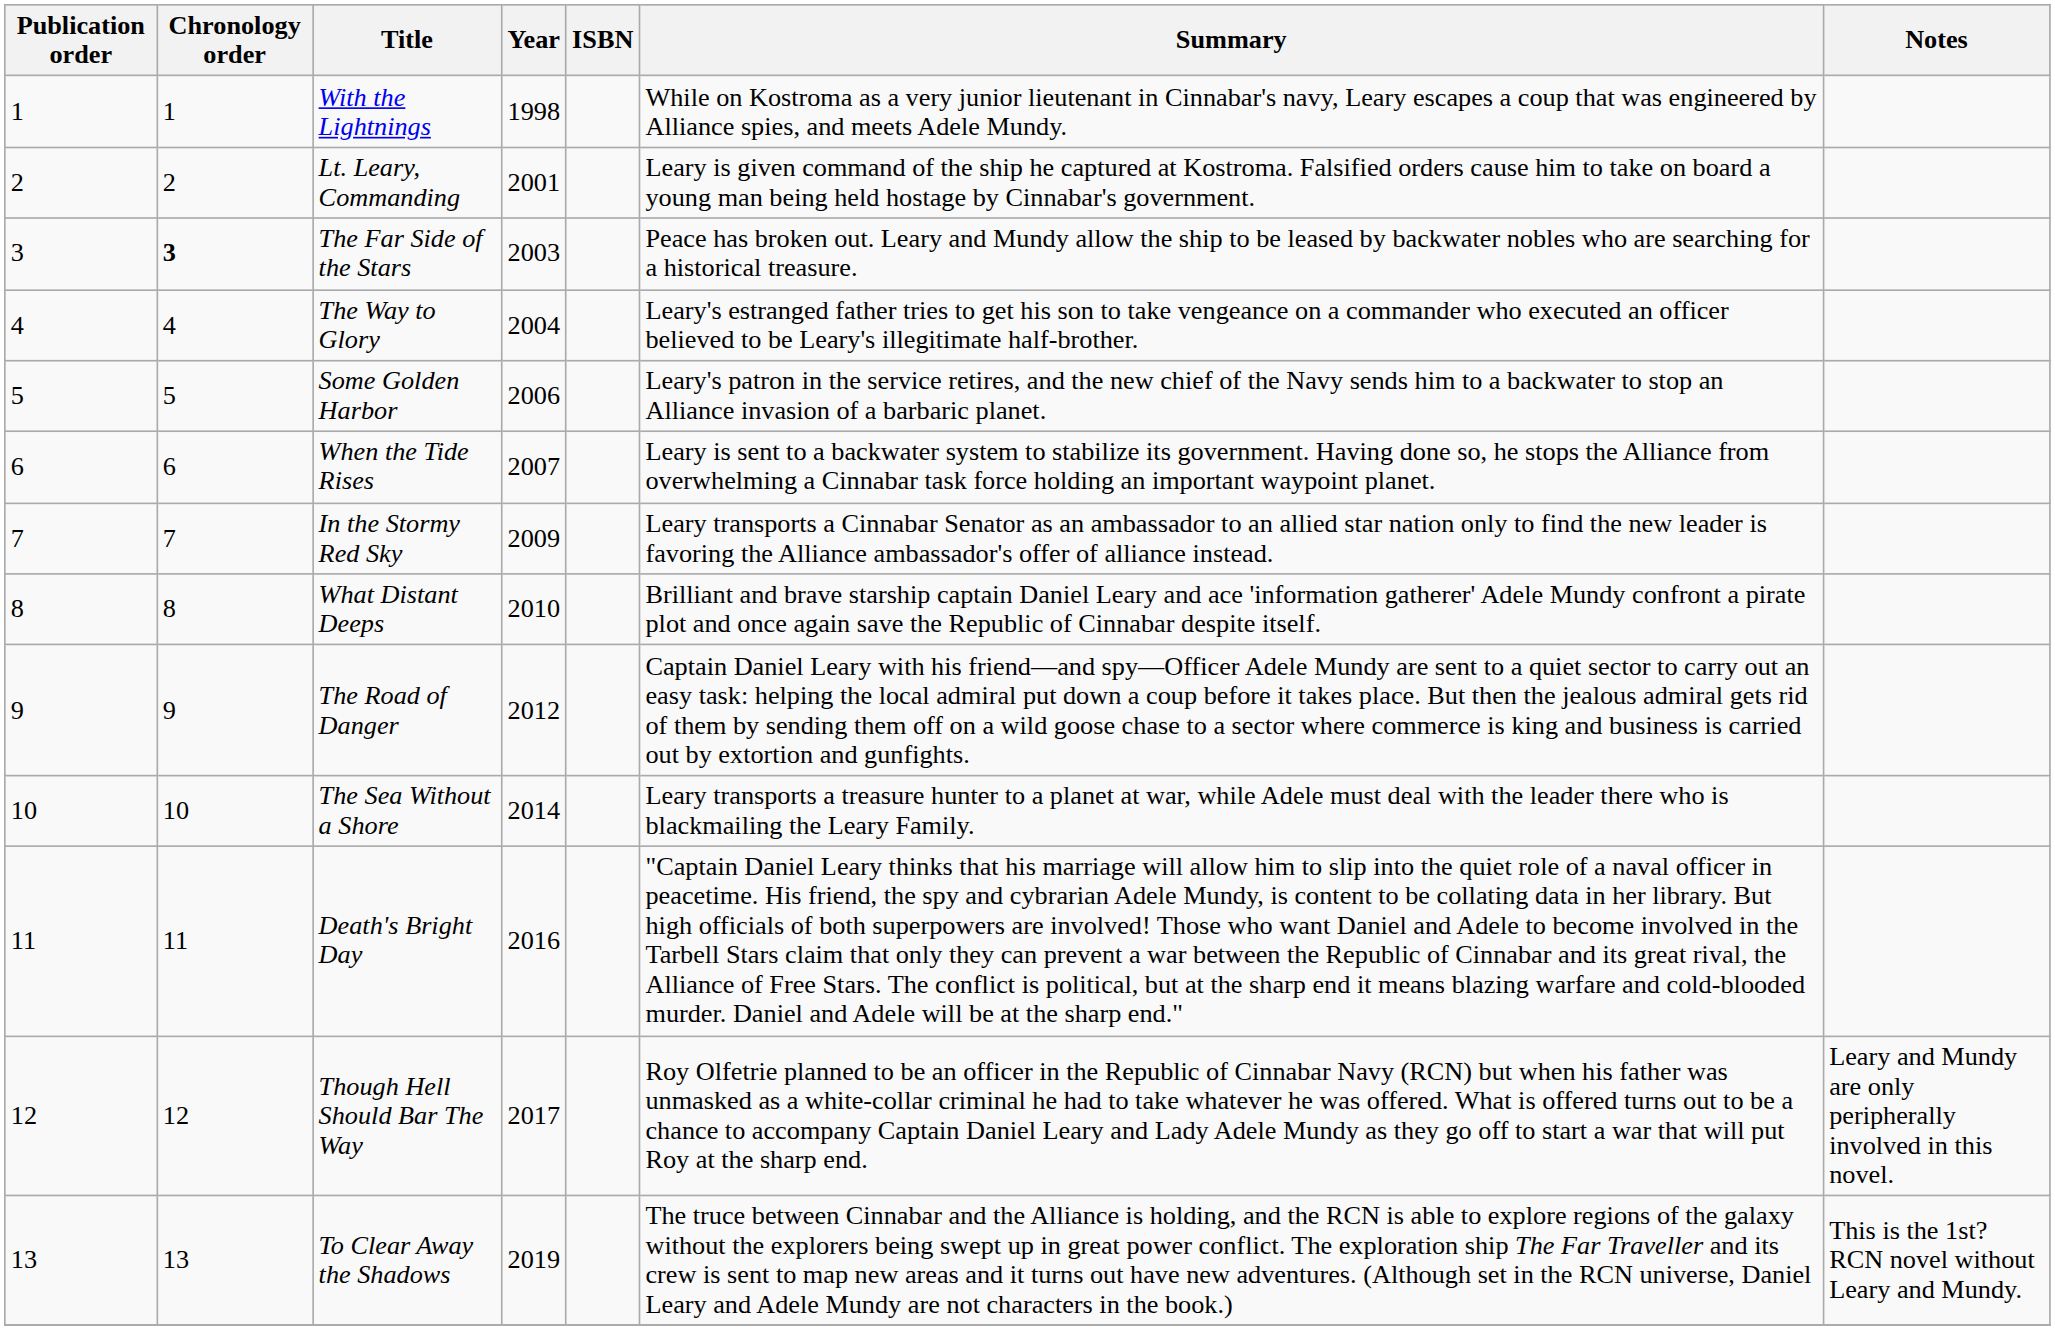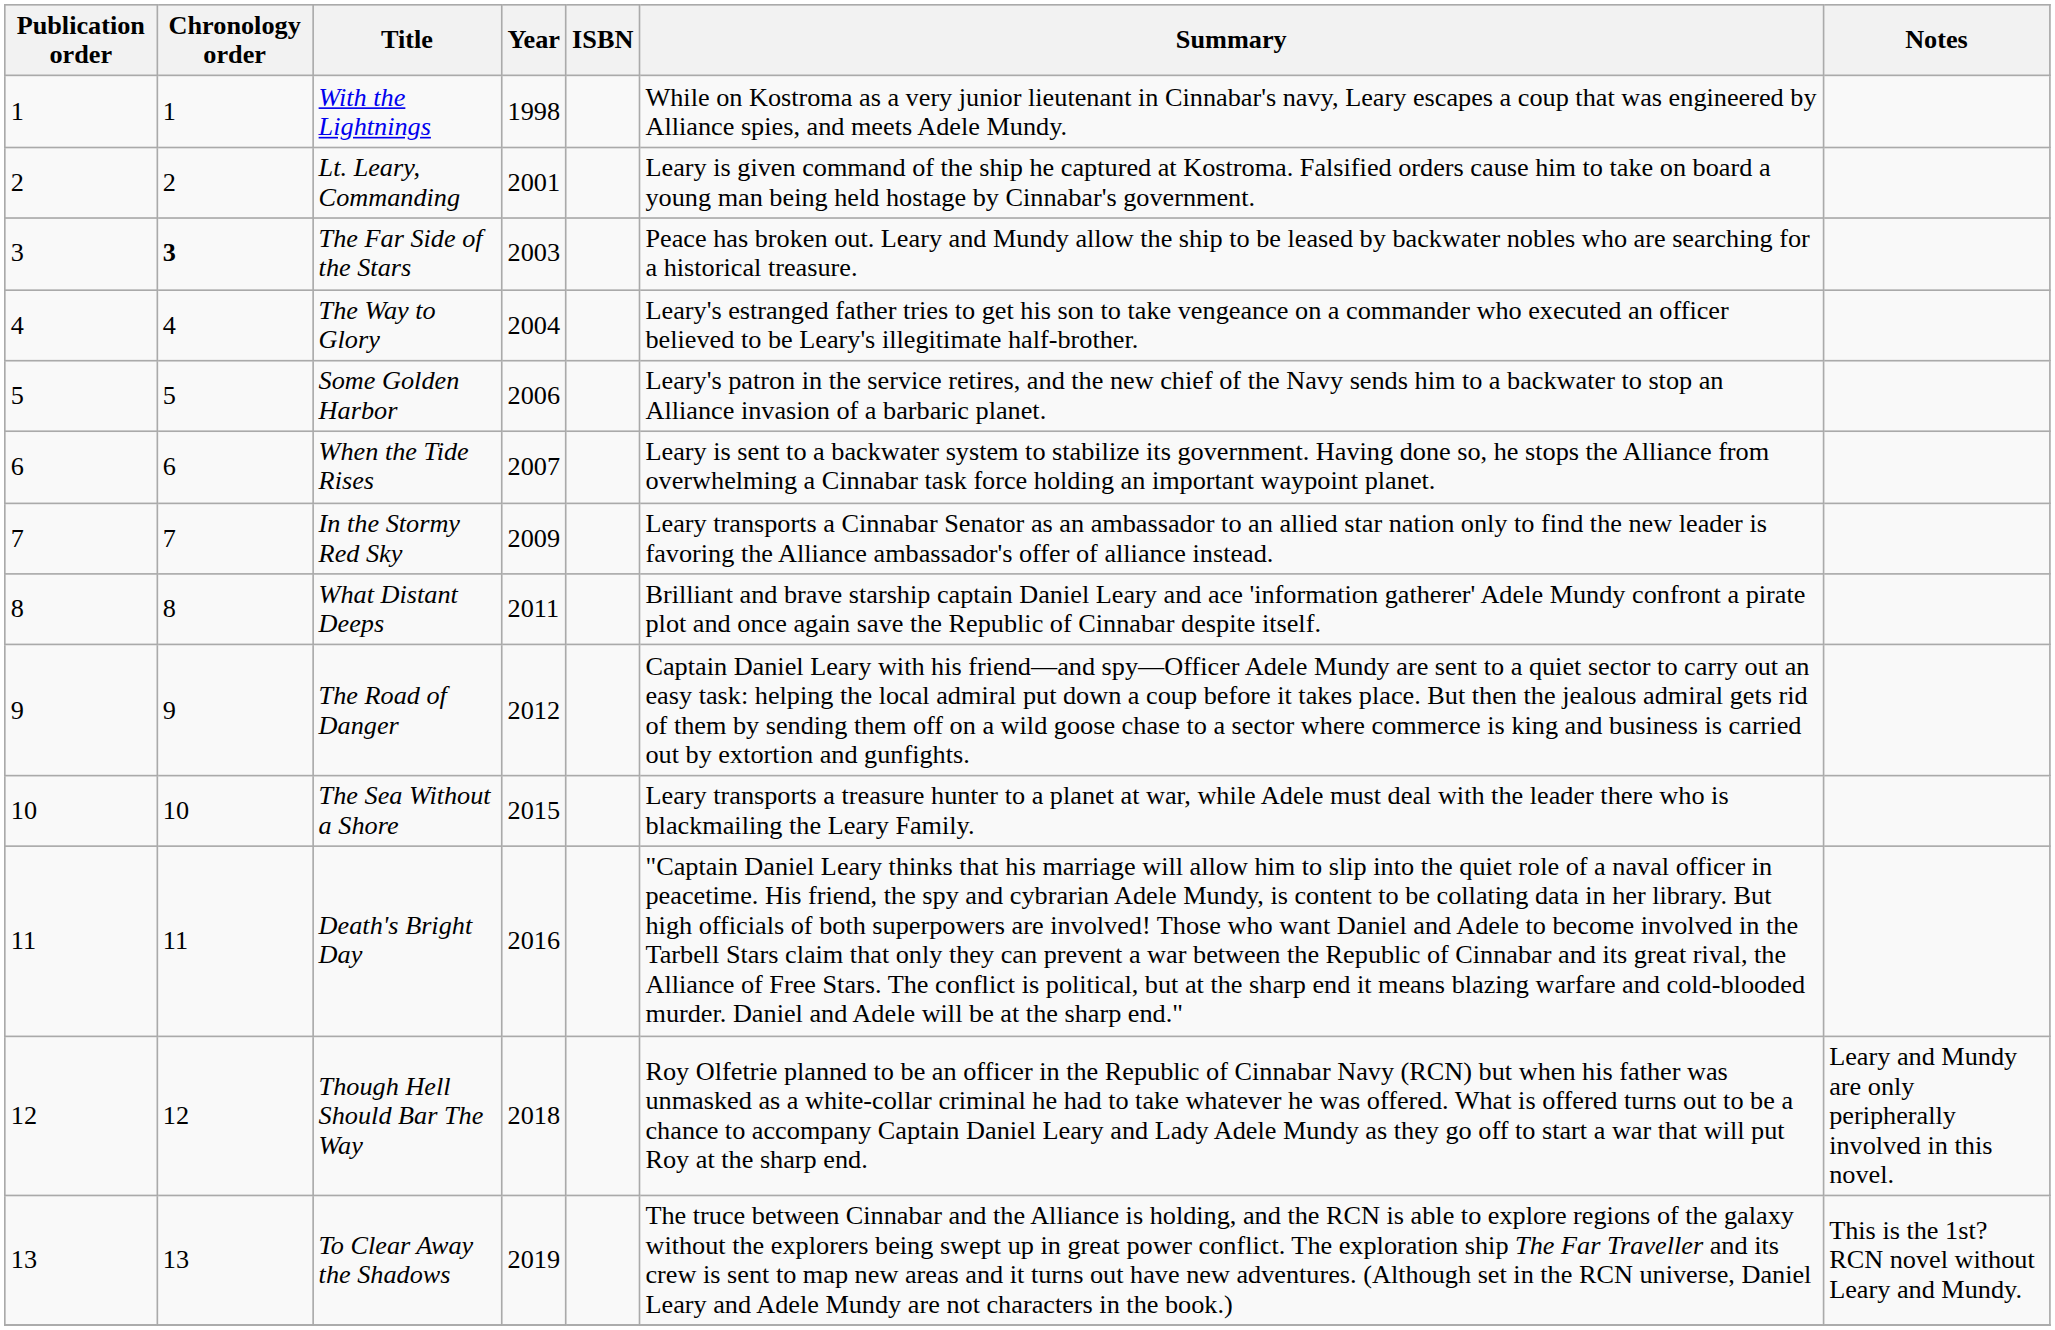 <table class="wikitable">
 <tr>
 <th>Publication order</th>
 <th>Chronology order</th>
 <th>Title</th>
 <th>Year</th>
 <th>ISBN</th>
 <th>Summary</th>
 <th>Notes</th>
 </tr>
 <tr>
 <td>1</td>
 <td>1</td>
 <td><em><a href='#'>With the Lightnings</a></em></td>
 <td>1998</td>
 <td></td>
 <td>While on Kostroma as a very junior lieutenant in Cinnabar's navy, Leary escapes a coup that was engineered by Alliance spies, and meets Adele Mundy.</td>
 <td></td>
 </tr>
 <tr>
 <td>2</td>
 <td>2</td>
 <td><em>Lt. Leary, Commanding</em></td>
 <td>2001</td>
 <td></td>
 <td>Leary is given command of the ship he captured at Kostroma. Falsified orders cause him to take on board a young man being held hostage by Cinnabar's government.</td>
 <td></td>
 </tr>
 <tr>
 <td>3</td>
 <td><strong>3</strong></td>
 <td><em>The Far Side of the Stars</em></td>
 <td>2003</td>
 <td></td>
 <td>Peace has broken out. Leary and Mundy allow the ship to be leased by backwater nobles who are searching for a historical treasure.</td>
 <td></td>
 </tr>
 <tr>
 <td>4</td>
 <td>4</td>
 <td><em>The Way to Glory</em></td>
 <td>2004</td>
 <td></td>
 <td>Leary's estranged father tries to get his son to take vengeance on a commander who executed an officer believed to be Leary's illegitimate half-brother.</td>
 <td></td>
 </tr>
 <tr>
 <td>5</td>
 <td>5</td>
 <td><em>Some Golden Harbor</em></td>
 <td>2006</td>
 <td></td>
 <td>Leary's patron in the service retires, and the new chief of the Navy sends him to a backwater to stop an Alliance invasion of a barbaric planet.</td>
 <td></td>
 </tr>
 <tr>
 <td>6</td>
 <td>6</td>
 <td><em>When the Tide Rises</em></td>
 <td>2007</td>
 <td></td>
 <td>Leary is sent to a backwater system to stabilize its government.  Having done so, he stops the Alliance from overwhelming a Cinnabar task force holding an important waypoint planet.</td>
 <td></td>
 </tr>
 <tr>
 <td>7</td>
 <td>7</td>
 <td><em>In the Stormy Red Sky</em></td>
 <td>2009</td>
 <td></td>
 <td>Leary transports a Cinnabar Senator as an ambassador to an allied star nation only to find the new leader is favoring the Alliance ambassador's offer of alliance instead.</td>
 <td></td>
 </tr>
 <tr>
 <td>8</td>
 <td>8</td>
 <td><em>What Distant Deeps</em></td>
-<td>2010</td>
+<td>2011</td>
 <td></td>
 <td>Brilliant and brave starship captain Daniel Leary and ace 'information gatherer' Adele Mundy confront a pirate plot and once again save the Republic of Cinnabar despite itself.</td>
 <td></td>
 </tr>
 <tr>
 <td>9</td>
 <td>9</td>
 <td><em>The Road of Danger</em></td>
 <td>2012</td>
 <td></td>
 <td>Captain Daniel Leary with his friend—and spy—Officer Adele Mundy are sent to a quiet sector to carry out an easy task: helping the local admiral put down a coup before it takes place. But then the jealous admiral gets rid of them by sending them off on a wild goose chase to a sector where commerce is king and business is carried out by extortion and gunfights.</td>
 <td></td>
 </tr>
 <tr>
 <td>10</td>
 <td>10</td>
 <td><em>The Sea Without a Shore</em></td>
-<td>2014</td>
+<td>2015</td>
 <td></td>
 <td>Leary transports a treasure hunter to a planet at war, while Adele must deal with the leader there who is blackmailing the Leary Family.</td>
 <td></td>
 </tr>
 <tr>
 <td>11</td>
 <td>11</td>
 <td><em>Death's Bright Day</em></td>
 <td>2016</td>
 <td></td>
 <td>"Captain Daniel Leary thinks that his marriage will allow him to slip into the quiet role of a naval officer in peacetime. His friend, the spy and cybrarian Adele Mundy, is content to be collating data in her library. But high officials of both superpowers are involved! Those who want Daniel and Adele to become involved in the Tarbell Stars claim that only they can prevent a war between the Republic of Cinnabar and its great rival, the Alliance of Free Stars. The conflict is political, but at the sharp end it means blazing warfare and cold-blooded murder. Daniel and Adele will be at the sharp end."</td>
 <td></td>
 </tr>
 <tr>
 <td>12</td>
 <td>12</td>
 <td><em>Though Hell Should Bar The Way</em></td>
-<td>2017</td>
+<td>2018</td>
 <td></td>
 <td>Roy Olfetrie planned to be an officer in the Republic of Cinnabar Navy (RCN) but when his father was unmasked as a white-collar criminal he had to take whatever he was offered.  What is offered turns out to be a chance to accompany Captain Daniel Leary and Lady Adele Mundy as they go off to start a war that will put Roy at the sharp end.</td>
 <td>Leary and Mundy are only peripherally involved in this novel.</td>
 </tr>
 <tr>
 <td>13</td>
 <td>13</td>
 <td><em>To Clear Away the Shadows</em></td>
 <td>2019</td>
 <td></td>
 <td>The truce between Cinnabar and the Alliance is holding, and the RCN is able to explore regions of the galaxy without the explorers being swept up in great power conflict.  The exploration ship <em>The Far Traveller</em> and its crew is sent to map new areas and it turns out have new adventures. (Although set in the RCN universe, Daniel Leary and Adele Mundy are not characters in the book.)</td>
 <td>This is the 1st? RCN novel without Leary and Mundy.</td>
 </tr>
 <tr>
 </tr>
 </table>
